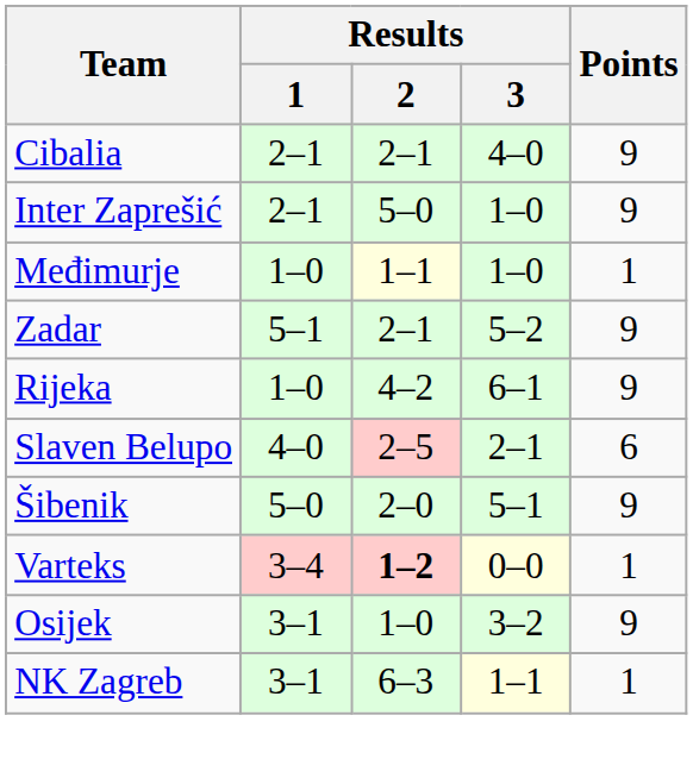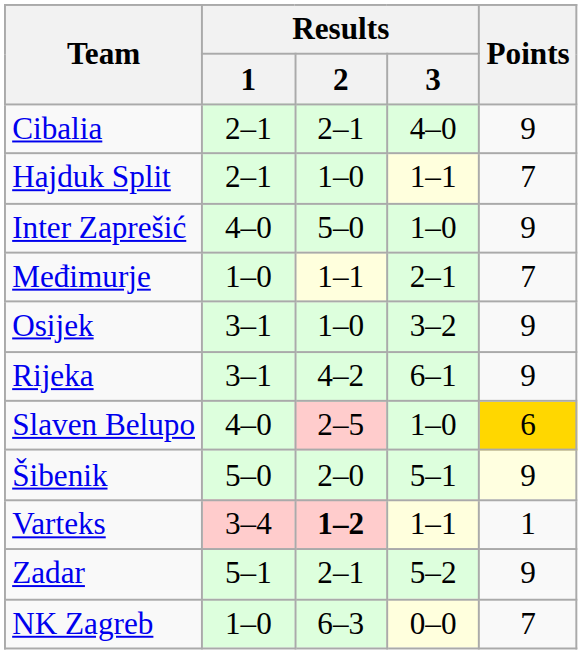 <table class="wikitable" style="text-align:center">
 <tr>
 <th rowspan=2>Team</th>
 <th colspan=3>Results</th>
 <th rowspan=2>Points</th>
 </tr>
 <tr>
 <th width=40>1</th>
 <th width=40>2</th>
 <th width=40>3</th>
 </tr>
 <tr>
 <td align=left><a href='#'>Cibalia</a></td>
 <td bgcolor=#ddffdd>2–1</td>
 <td bgcolor=#ddffdd>2–1</td>
 <td bgcolor=#ddffdd>4–0</td>
 <td>9</td>
 </tr>
 <tr>
+<td align=left><a href='#'>Hajduk Split</a></td>
+<td bgcolor=#ddffdd>2–1</td>
+<td bgcolor=#ddffdd>1–0</td>
+<td bgcolor=#ffffdd>1–1</td>
+<td>7</td>
+</tr>
+<tr>
 <td align=left><a href='#'>Inter Zaprešić</a></td>
-<td bgcolor=#ddffdd>2–1</td>
+<td bgcolor=#ddffdd>4–0</td>
 <td bgcolor=#ddffdd>5–0</td>
 <td bgcolor=#ddffdd>1–0</td>
 <td>9</td>
 </tr>
 <tr>
 <td align=left><a href='#'>Međimurje</a></td>
 <td bgcolor=#ddffdd>1–0</td>
 <td bgcolor=#ffffdd>1–1</td>
+<td bgcolor=#ddffdd>2–1</td>
+<td>7</td>
+</tr>
+<tr>
+<td align=left><a href='#'>Osijek</a></td>
+<td bgcolor=#ddffdd>3–1</td>
 <td bgcolor=#ddffdd>1–0</td>
+<td bgcolor=#ddffdd>3–2</td>
+<td>9</td>
+</tr>
+<tr>
+<td align=left><a href='#'>Rijeka</a></td>
+<td bgcolor=#ddffdd>3–1</td>
+<td bgcolor=#ddffdd>4–2</td>
+<td bgcolor=#ddffdd>6–1</td>
+<td>9</td>
+</tr>
+<tr>
+<td align=left><a href='#'>Slaven Belupo</a></td>
+<td bgcolor=#ddffdd>4–0</td>
+<td bgcolor=#FFCCCC>2–5</td>
+<td bgcolor=#ddffdd>1–0</td>
+<td style="background: gold;">6</td>
+</tr>
+<tr>
+<td align=left><a href='#'>Šibenik</a></td>
+<td bgcolor=#ddffdd>5–0</td>
+<td bgcolor=#ddffdd>2–0</td>
+<td bgcolor=#ddffdd>5–1</td>
+<td style="background: lightyellow;">9</td>
+</tr>
+<tr>
+<td align=left><a href='#'>Varteks</a></td>
+<td bgcolor=#FFCCCC>3–4</td>
+<td bgcolor=#FFCCCC><strong>1–2</strong></td>
+<td bgcolor=#ffffdd>1–1</td>
 <td>1</td>
 </tr>
 <tr>
 <td align=left><a href='#'>Zadar</a></td>
 <td bgcolor=#ddffdd>5–1</td>
 <td bgcolor=#ddffdd>2–1</td>
 <td bgcolor=#ddffdd>5–2</td>
 <td>9</td>
 </tr>
 <tr>
-<td align=left><a href='#'>Rijeka</a></td>
+<td align=left><a href='#'>NK Zagreb</a></td>
 <td bgcolor=#ddffdd>1–0</td>
-<td bgcolor=#ddffdd>4–2</td>
-<td bgcolor=#ddffdd>6–1</td>
-<td>9</td>
-</tr>
-<tr>
-<td align=left><a href='#'>Slaven Belupo</a></td>
-<td bgcolor=#ddffdd>4–0</td>
-<td bgcolor=#FFCCCC>2–5</td>
-<td bgcolor=#ddffdd>2–1</td>
-<td>6</td>
-</tr>
-<tr>
-<td align=left><a href='#'>Šibenik</a></td>
-<td bgcolor=#ddffdd>5–0</td>
-<td bgcolor=#ddffdd>2–0</td>
-<td bgcolor=#ddffdd>5–1</td>
-<td>9</td>
-</tr>
-<tr>
-<td align=left><a href='#'>Varteks</a></td>
-<td bgcolor=#FFCCCC>3–4</td>
-<td bgcolor=#FFCCCC><strong>1–2</strong></td>
+<td bgcolor=#ddffdd>6–3</td>
 <td bgcolor=#ffffdd>0–0</td>
-<td>1</td>
-</tr>
-<tr>
-<td align=left><a href='#'>Osijek</a></td>
-<td bgcolor=#ddffdd>3–1</td>
-<td bgcolor=#ddffdd>1–0</td>
-<td bgcolor=#ddffdd>3–2</td>
-<td>9</td>
-</tr>
-<tr>
-<td align=left><a href='#'>NK Zagreb</a></td>
-<td bgcolor=#ddffdd>3–1</td>
-<td bgcolor=#ddffdd>6–3</td>
-<td bgcolor=#ffffdd>1–1</td>
-<td>1</td>
+<td>7</td>
 </tr>
 </table>
